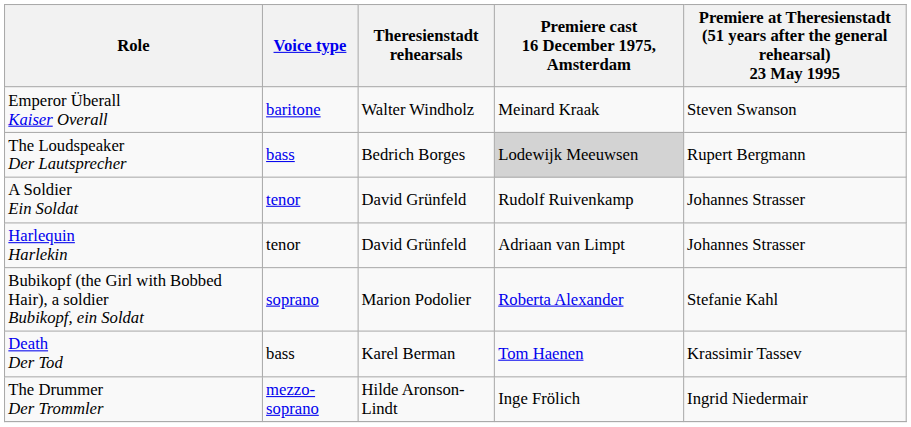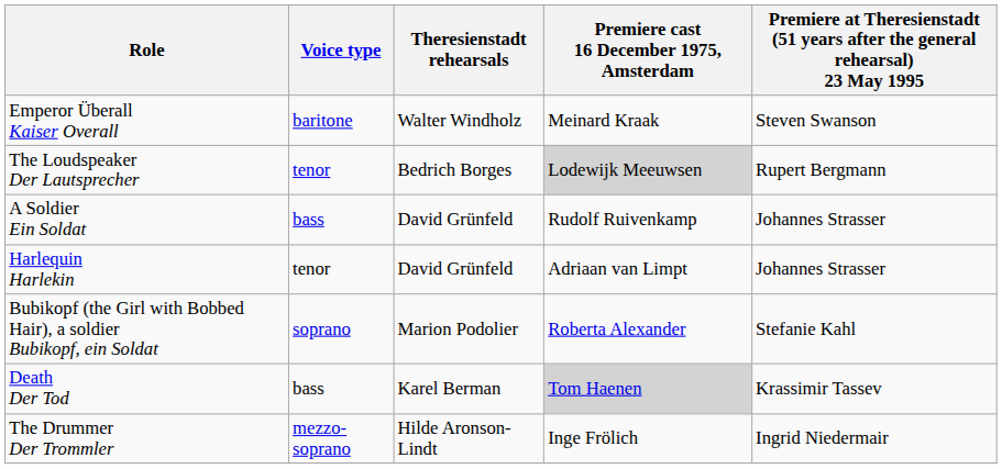 <table class="wikitable">
 <tr>
 <th>Role</th>
 <th><a href='#'>Voice type</a></th>
 <th>Theresienstadt<br>rehearsals</th>
 <th>Premiere cast<br>16 December 1975, Amsterdam</th>
 <th>Premiere at Theresienstadt<br>(51 years after the general rehearsal)<br>23 May 1995</th>
 </tr>
 <tr>
 <td>Emperor Überall<br><em><a href='#'>Kaiser</a> Overall</em> </td>
 <td><a href='#'>baritone</a></td>
 <td>Walter Windholz</td>
 <td>Meinard Kraak</td>
 <td>Steven Swanson</td>
 </tr>
 <tr>
 <td>The Loudspeaker<br><em>Der Lautsprecher</em></td>
-<td><a href='#'>bass</a></td>
+<td><a href='#'>tenor</a></td>
 <td>Bedrich Borges</td>
 <td style="background: lightgrey;">Lodewijk Meeuwsen</td>
 <td>Rupert Bergmann</td>
 </tr>
 <tr>
 <td>A Soldier <br><em>Ein Soldat</em></td>
-<td><a href='#'>tenor</a></td>
+<td><a href='#'>bass</a></td>
 <td>David Grünfeld</td>
 <td>Rudolf Ruivenkamp</td>
 <td>Johannes Strasser</td>
 </tr>
 <tr>
 <td><a href='#'>Harlequin</a><br><em>Harlekin</em></td>
 <td>tenor</td>
 <td>David Grünfeld</td>
 <td>Adriaan van Limpt</td>
 <td>Johannes Strasser</td>
 </tr>
 <tr>
 <td>Bubikopf (the Girl with Bobbed Hair), a soldier<br><em>Bubikopf, ein Soldat</em></td>
 <td><a href='#'>soprano</a></td>
 <td>Marion Podolier</td>
 <td><a href='#'>Roberta Alexander</a></td>
 <td>Stefanie Kahl</td>
 </tr>
 <tr>
 <td><a href='#'>Death</a> <br><em>Der Tod</em></td>
 <td>bass</td>
 <td>Karel Berman</td>
-<td><a href='#'>Tom Haenen</a></td>
+<td style="background: lightgrey;"><a href='#'>Tom Haenen</a></td>
 <td>Krassimir Tassev</td>
 </tr>
 <tr>
 <td>The Drummer<br><em>Der Trommler</em></td>
 <td><a href='#'>mezzo-soprano</a></td>
 <td>Hilde Aronson‐Lindt</td>
 <td>Inge Frölich</td>
 <td>Ingrid Niedermair</td>
 </tr>
 <tr>
 </tr>
 </table>
